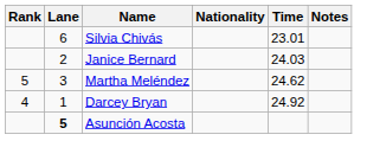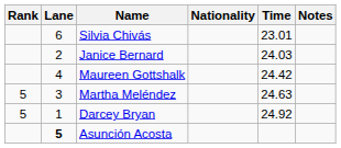 <table class="wikitable sortable" style="text-align:center;font-size:95%">
 <tr>
 <th>Rank</th>
 <th>Lane</th>
 <th>Name</th>
 <th>Nationality</th>
 <th>Time</th>
 <th>Notes</th>
 </tr>
 <tr>
 <td></td>
 <td>6</td>
 <td align=left><a href='#'>Silvia Chivás</a></td>
 <td align=left></td>
 <td>23.01</td>
 <td></td>
 </tr>
 <tr>
 <td></td>
 <td>2</td>
 <td align=left><a href='#'>Janice Bernard</a></td>
 <td align=left></td>
 <td>24.03</td>
 <td></td>
 </tr>
 <tr>
+<td></td>
+<td>4</td>
+<td align=left><a href='#'>Maureen Gottshalk</a></td>
+<td align=left></td>
+<td>24.42</td>
+<td></td>
+</tr>
+<tr>
 <td>5</td>
 <td>3</td>
 <td align=left><a href='#'>Martha Meléndez</a></td>
 <td align=left></td>
-<td>24.62</td>
+<td>24.63</td>
 <td></td>
 </tr>
 <tr>
-<td>4</td>
+<td>5</td>
 <td>1</td>
 <td align=left><a href='#'>Darcey Bryan</a></td>
 <td align=left></td>
 <td>24.92</td>
 <td></td>
 </tr>
 <tr>
 <td></td>
 <td><strong>5</strong></td>
 <td align=left><a href='#'>Asunción Acosta</a></td>
 <td align=left></td>
 <td></td>
 <td></td>
 </tr>
 </table>
